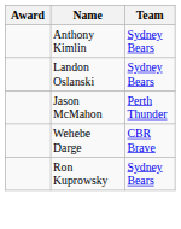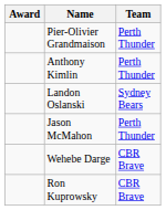 <table class="sortable wikitable" style="width:25%;text-align:left;font-size:95%;">
 <tr>
 <th width=100>Award</th>
 <th width=200>Name</th>
 <th width=100>Team</th>
 </tr>
 <tr>
 <td></td>
+<td> Pier-Olivier Grandmaison</td>
+<td><a href='#'>Perth Thunder</a></td>
+</tr>
+<tr>
+<td></td>
 <td> Anthony Kimlin</td>
-<td><a href='#'>Sydney Bears</a></td>
+<td><a href='#'>Perth Thunder</a></td>
 </tr>
 <tr>
 <td></td>
 <td> Landon Oslanski</td>
 <td><a href='#'>Sydney Bears</a></td>
 </tr>
 <tr>
 <td></td>
 <td> Jason McMahon</td>
 <td><a href='#'>Perth Thunder</a></td>
 </tr>
 <tr>
 <td></td>
 <td> Wehebe Darge</td>
 <td><a href='#'>CBR Brave</a></td>
 </tr>
 <tr>
 <td></td>
 <td> Ron Kuprowsky</td>
-<td><a href='#'>Sydney Bears</a></td>
+<td><a href='#'>CBR Brave</a></td>
 </tr>
 </table>
